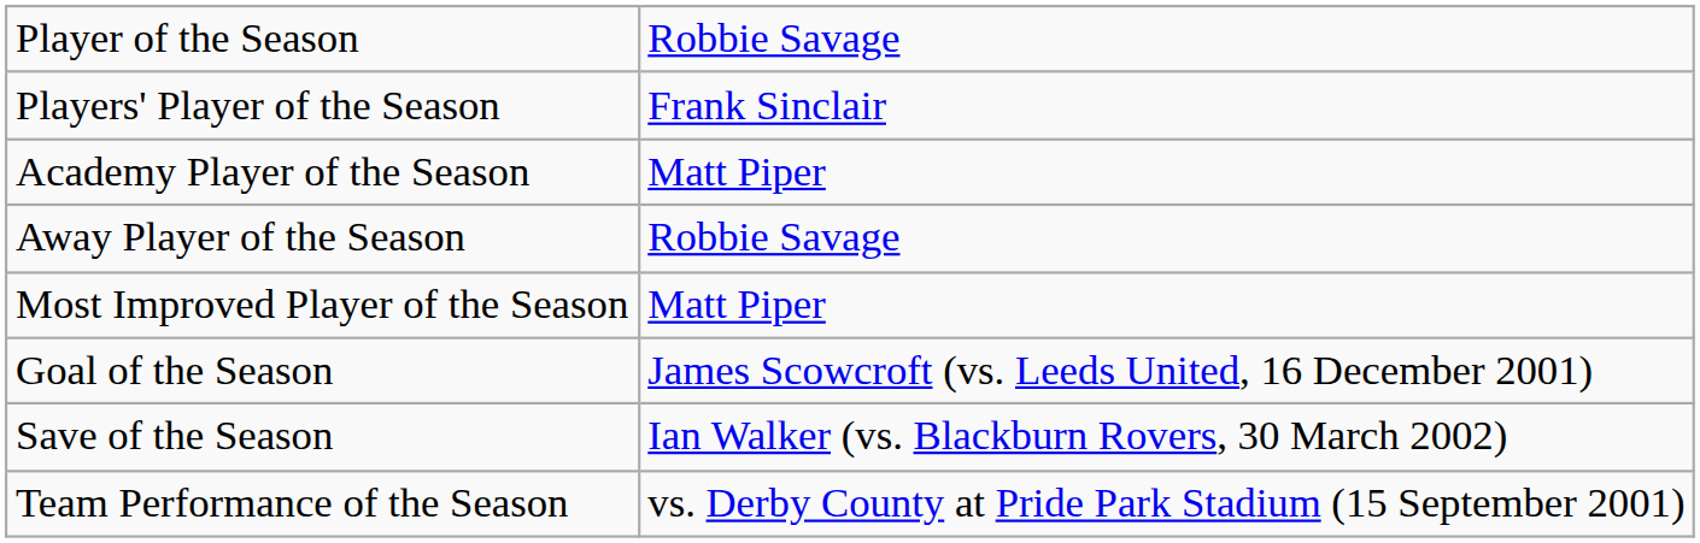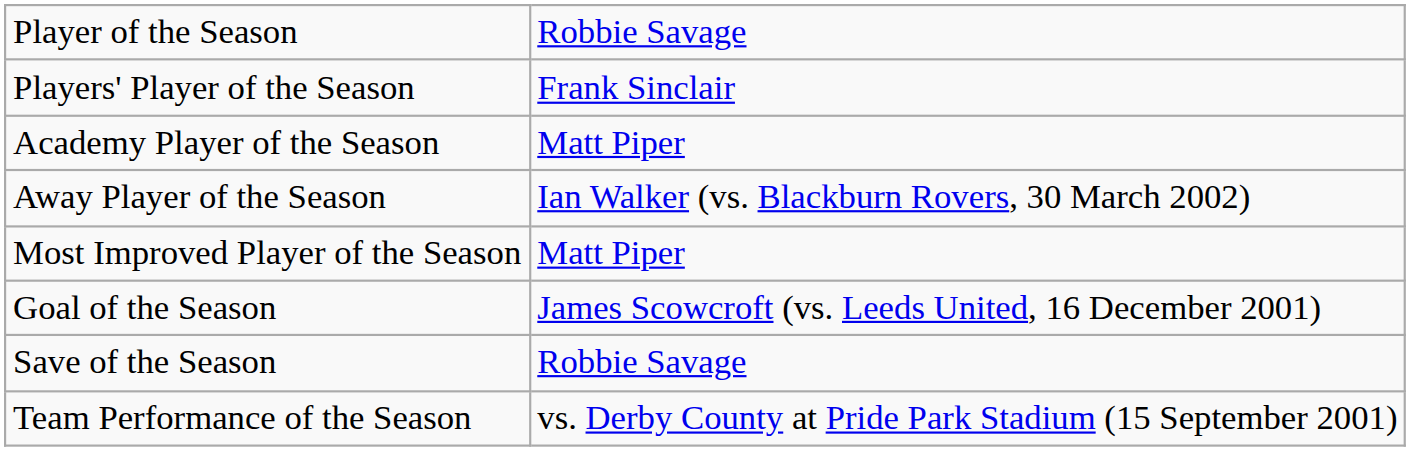 <table class="wikitable"  class= style="text-align:left; font-size:95%">
 <tr>
 <td>Player of the Season</td>
 <td><a href='#'>Robbie Savage</a></td>
 </tr>
 <tr>
 <td>Players' Player of the Season</td>
 <td><a href='#'>Frank Sinclair</a></td>
 </tr>
 <tr>
 <td>Academy Player of the Season</td>
 <td><a href='#'>Matt Piper</a></td>
 </tr>
 <tr>
 <td>Away Player of the Season</td>
-<td><a href='#'>Robbie Savage</a></td>
+<td><a href='#'>Ian Walker</a> (vs. <a href='#'>Blackburn Rovers</a>, 30 March 2002)</td>
 </tr>
 <tr>
 <td>Most Improved Player of the Season</td>
 <td><a href='#'>Matt Piper</a></td>
 </tr>
 <tr>
 <td>Goal of the Season</td>
 <td><a href='#'>James Scowcroft</a> (vs. <a href='#'>Leeds United</a>, 16 December 2001)</td>
 </tr>
 <tr>
 <td>Save of the Season</td>
-<td><a href='#'>Ian Walker</a> (vs. <a href='#'>Blackburn Rovers</a>, 30 March 2002)</td>
+<td><a href='#'>Robbie Savage</a></td>
 </tr>
 <tr>
 <td>Team Performance of the Season</td>
 <td>vs. <a href='#'>Derby County</a> at <a href='#'>Pride Park Stadium</a> (15 September 2001)</td>
 </tr>
 </table>
